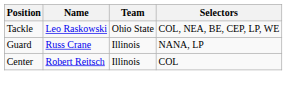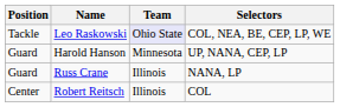 <table class="wikitable" style="font-size: 90%">
 <tr>
 <th>Position</th>
 <th>Name</th>
 <th>Team</th>
 <th>Selectors</th>
 </tr>
 <tr>
 <td>Tackle</td>
 <td><a href='#'>Leo Raskowski</a></td>
-<td>Ohio State</td>
+<td style="background: lavender;">Ohio State</td>
 <td>COL, NEA, BE, CEP, LP, WE</td>
+</tr>
+<tr>
+<td>Guard</td>
+<td>Harold Hanson</td>
+<td>Minnesota</td>
+<td>UP, NANA, CEP, LP</td>
 </tr>
 <tr>
 <td>Guard</td>
 <td><a href='#'>Russ Crane</a></td>
 <td>Illinois</td>
 <td>NANA, LP</td>
 </tr>
 <tr>
 <td>Center</td>
 <td><a href='#'>Robert Reitsch</a></td>
 <td>Illinois</td>
 <td>COL</td>
 </tr>
 </table>
